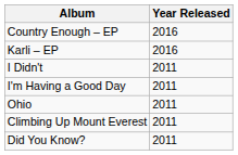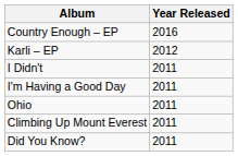 <table class="wikitable">
 <tr>
 <th>Album</th>
 <th>Year Released</th>
 </tr>
 <tr>
 <td>Country Enough – EP</td>
 <td>2016</td>
 </tr>
 <tr>
 <td>Karli – EP</td>
-<td>2016</td>
+<td>2012</td>
 </tr>
 <tr>
 <td>I Didn't</td>
 <td>2011</td>
 </tr>
 <tr>
 <td>I'm Having a Good Day</td>
 <td>2011</td>
 </tr>
 <tr>
 <td>Ohio</td>
 <td>2011</td>
 </tr>
 <tr>
 <td>Climbing Up Mount Everest</td>
 <td>2011</td>
 </tr>
 <tr>
 <td>Did You Know?</td>
 <td>2011</td>
 </tr>
 </table>
